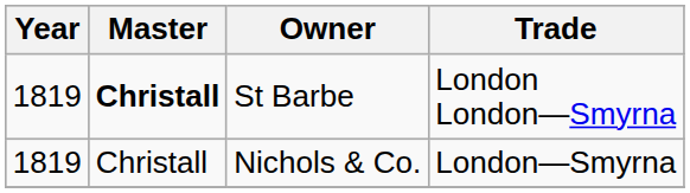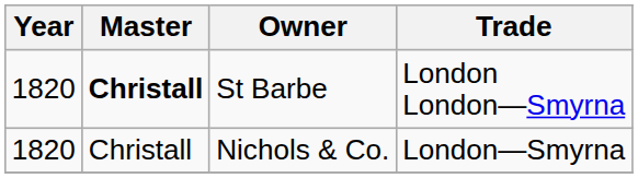 <table class="sortable wikitable">
 <tr>
 <th>Year</th>
 <th>Master</th>
 <th>Owner</th>
 <th>Trade</th>
 </tr>
 <tr>
-<td>1819</td>
+<td>1820</td>
 <td><strong>Christall</strong></td>
 <td>St Barbe</td>
 <td>London<br>London—<a href='#'>Smyrna</a></td>
 </tr>
 <tr>
-<td>1819</td>
+<td>1820</td>
 <td>Christall</td>
 <td>Nichols & Co.</td>
 <td>London—Smyrna</td>
 </tr>
 <tr>
 </tr>
 </table>
